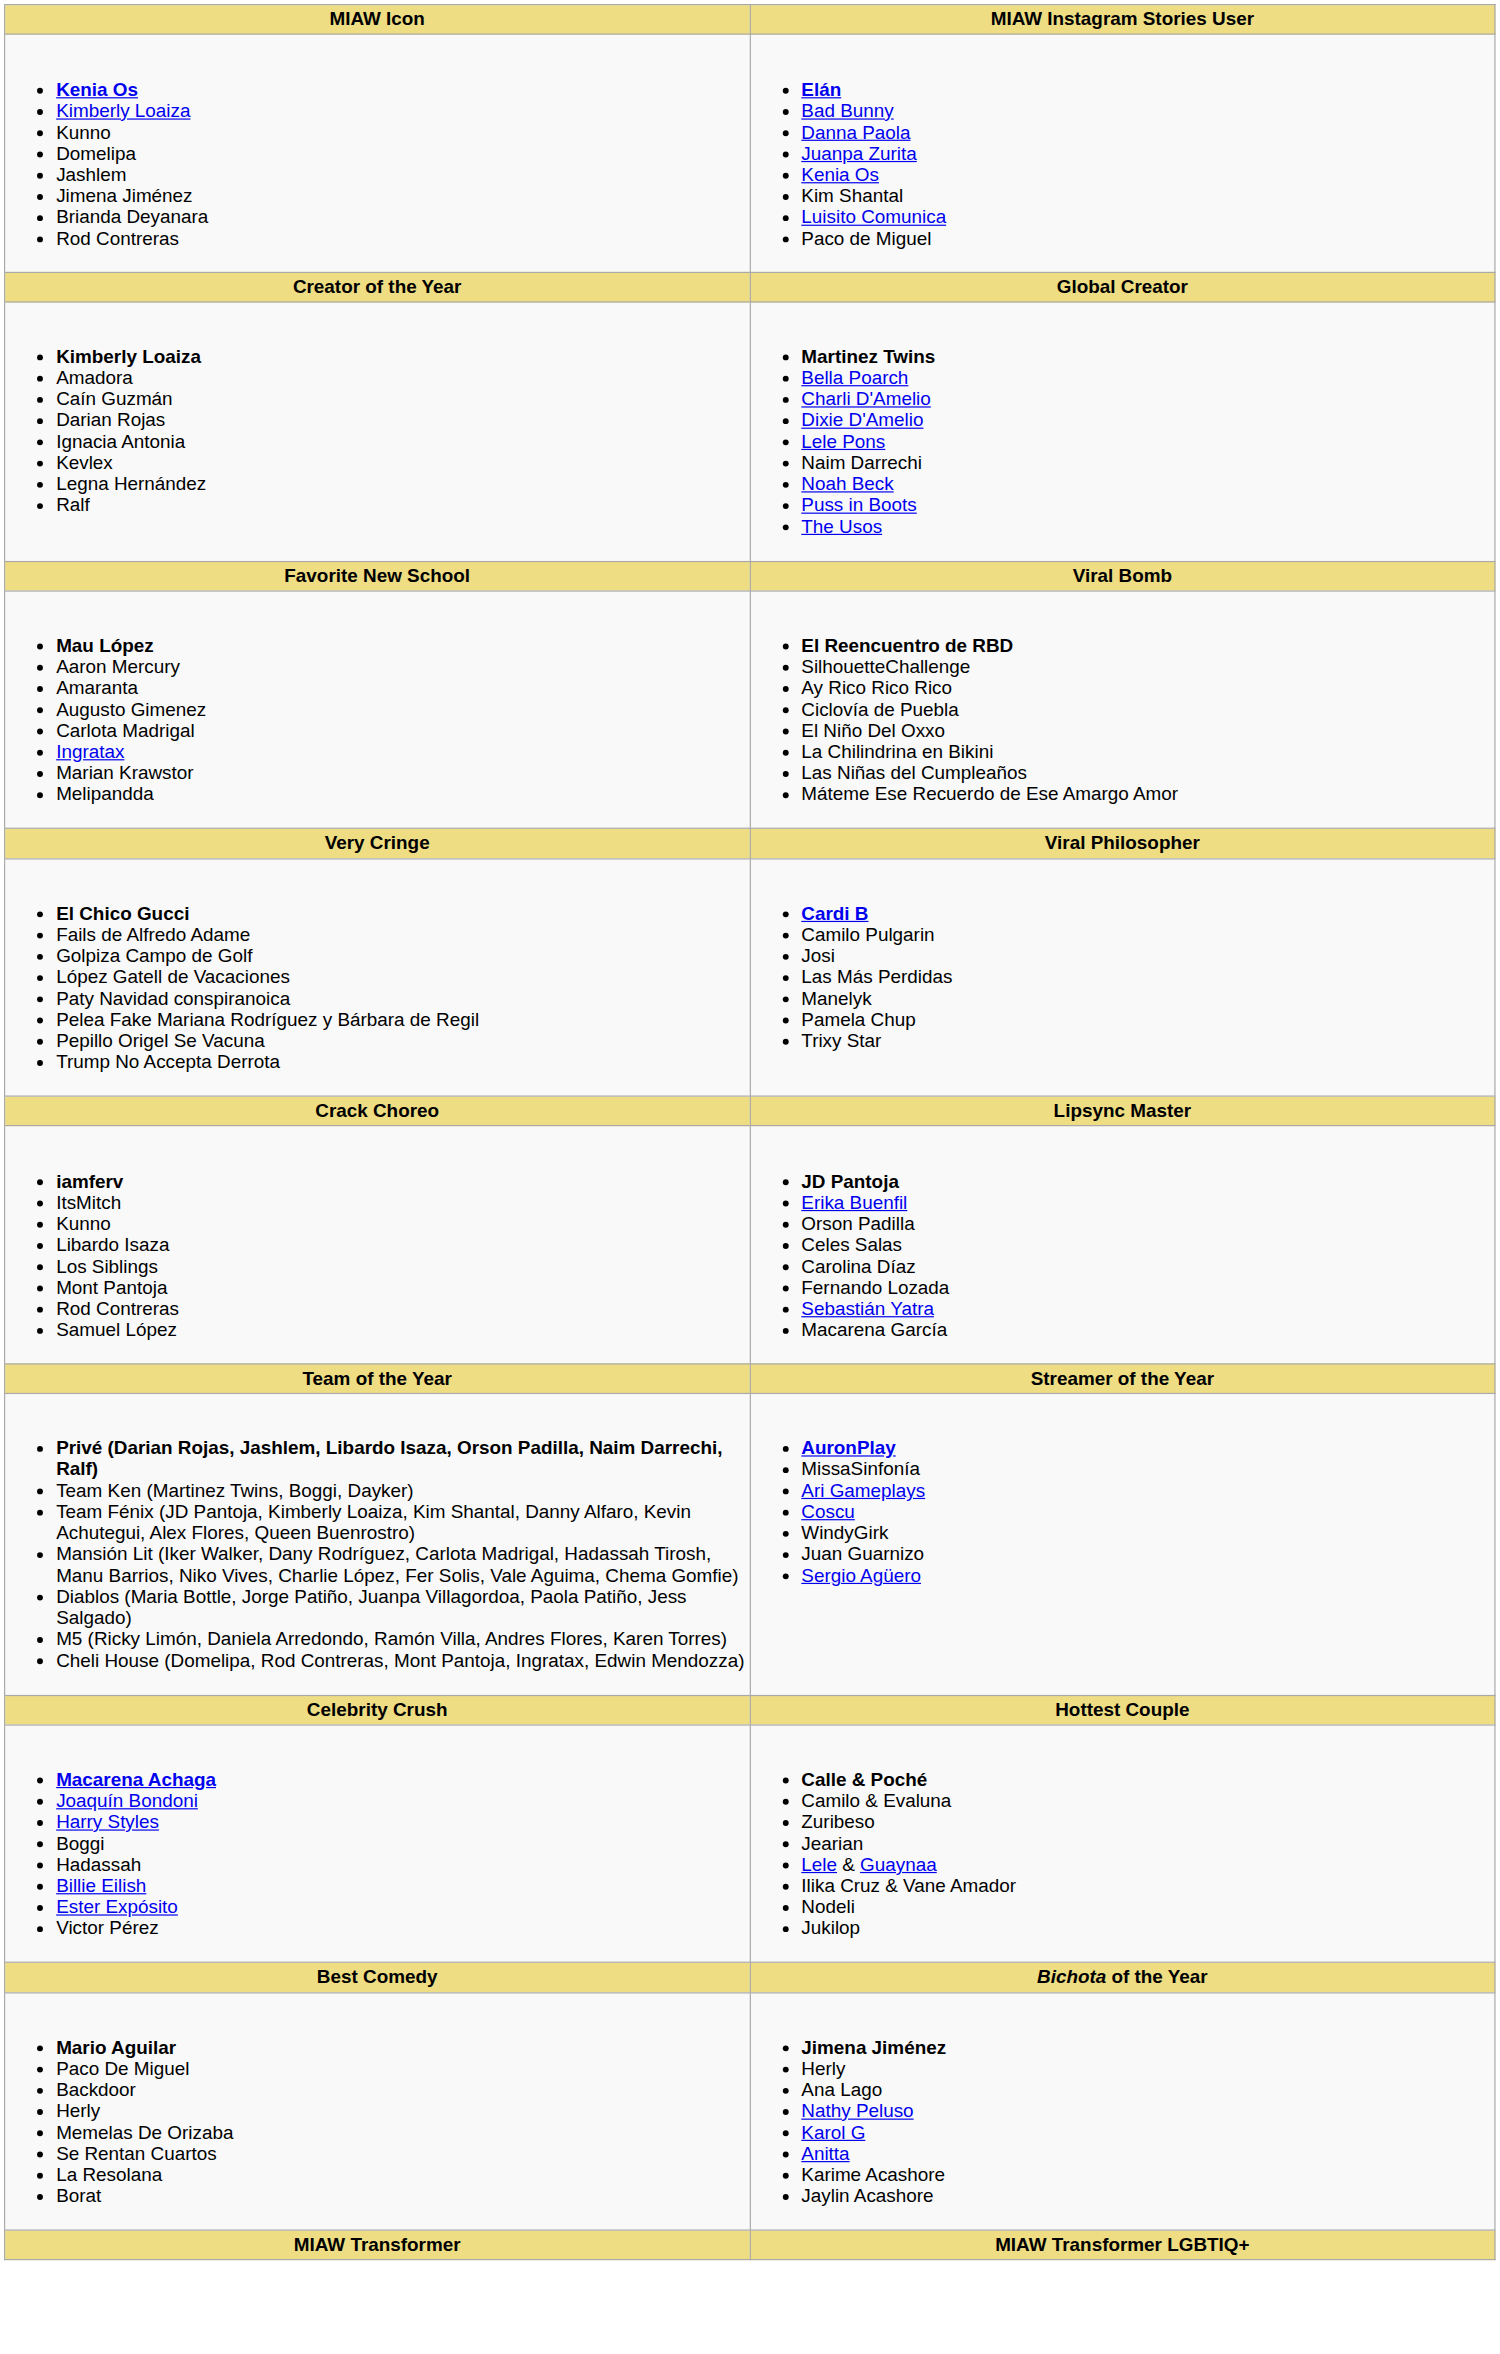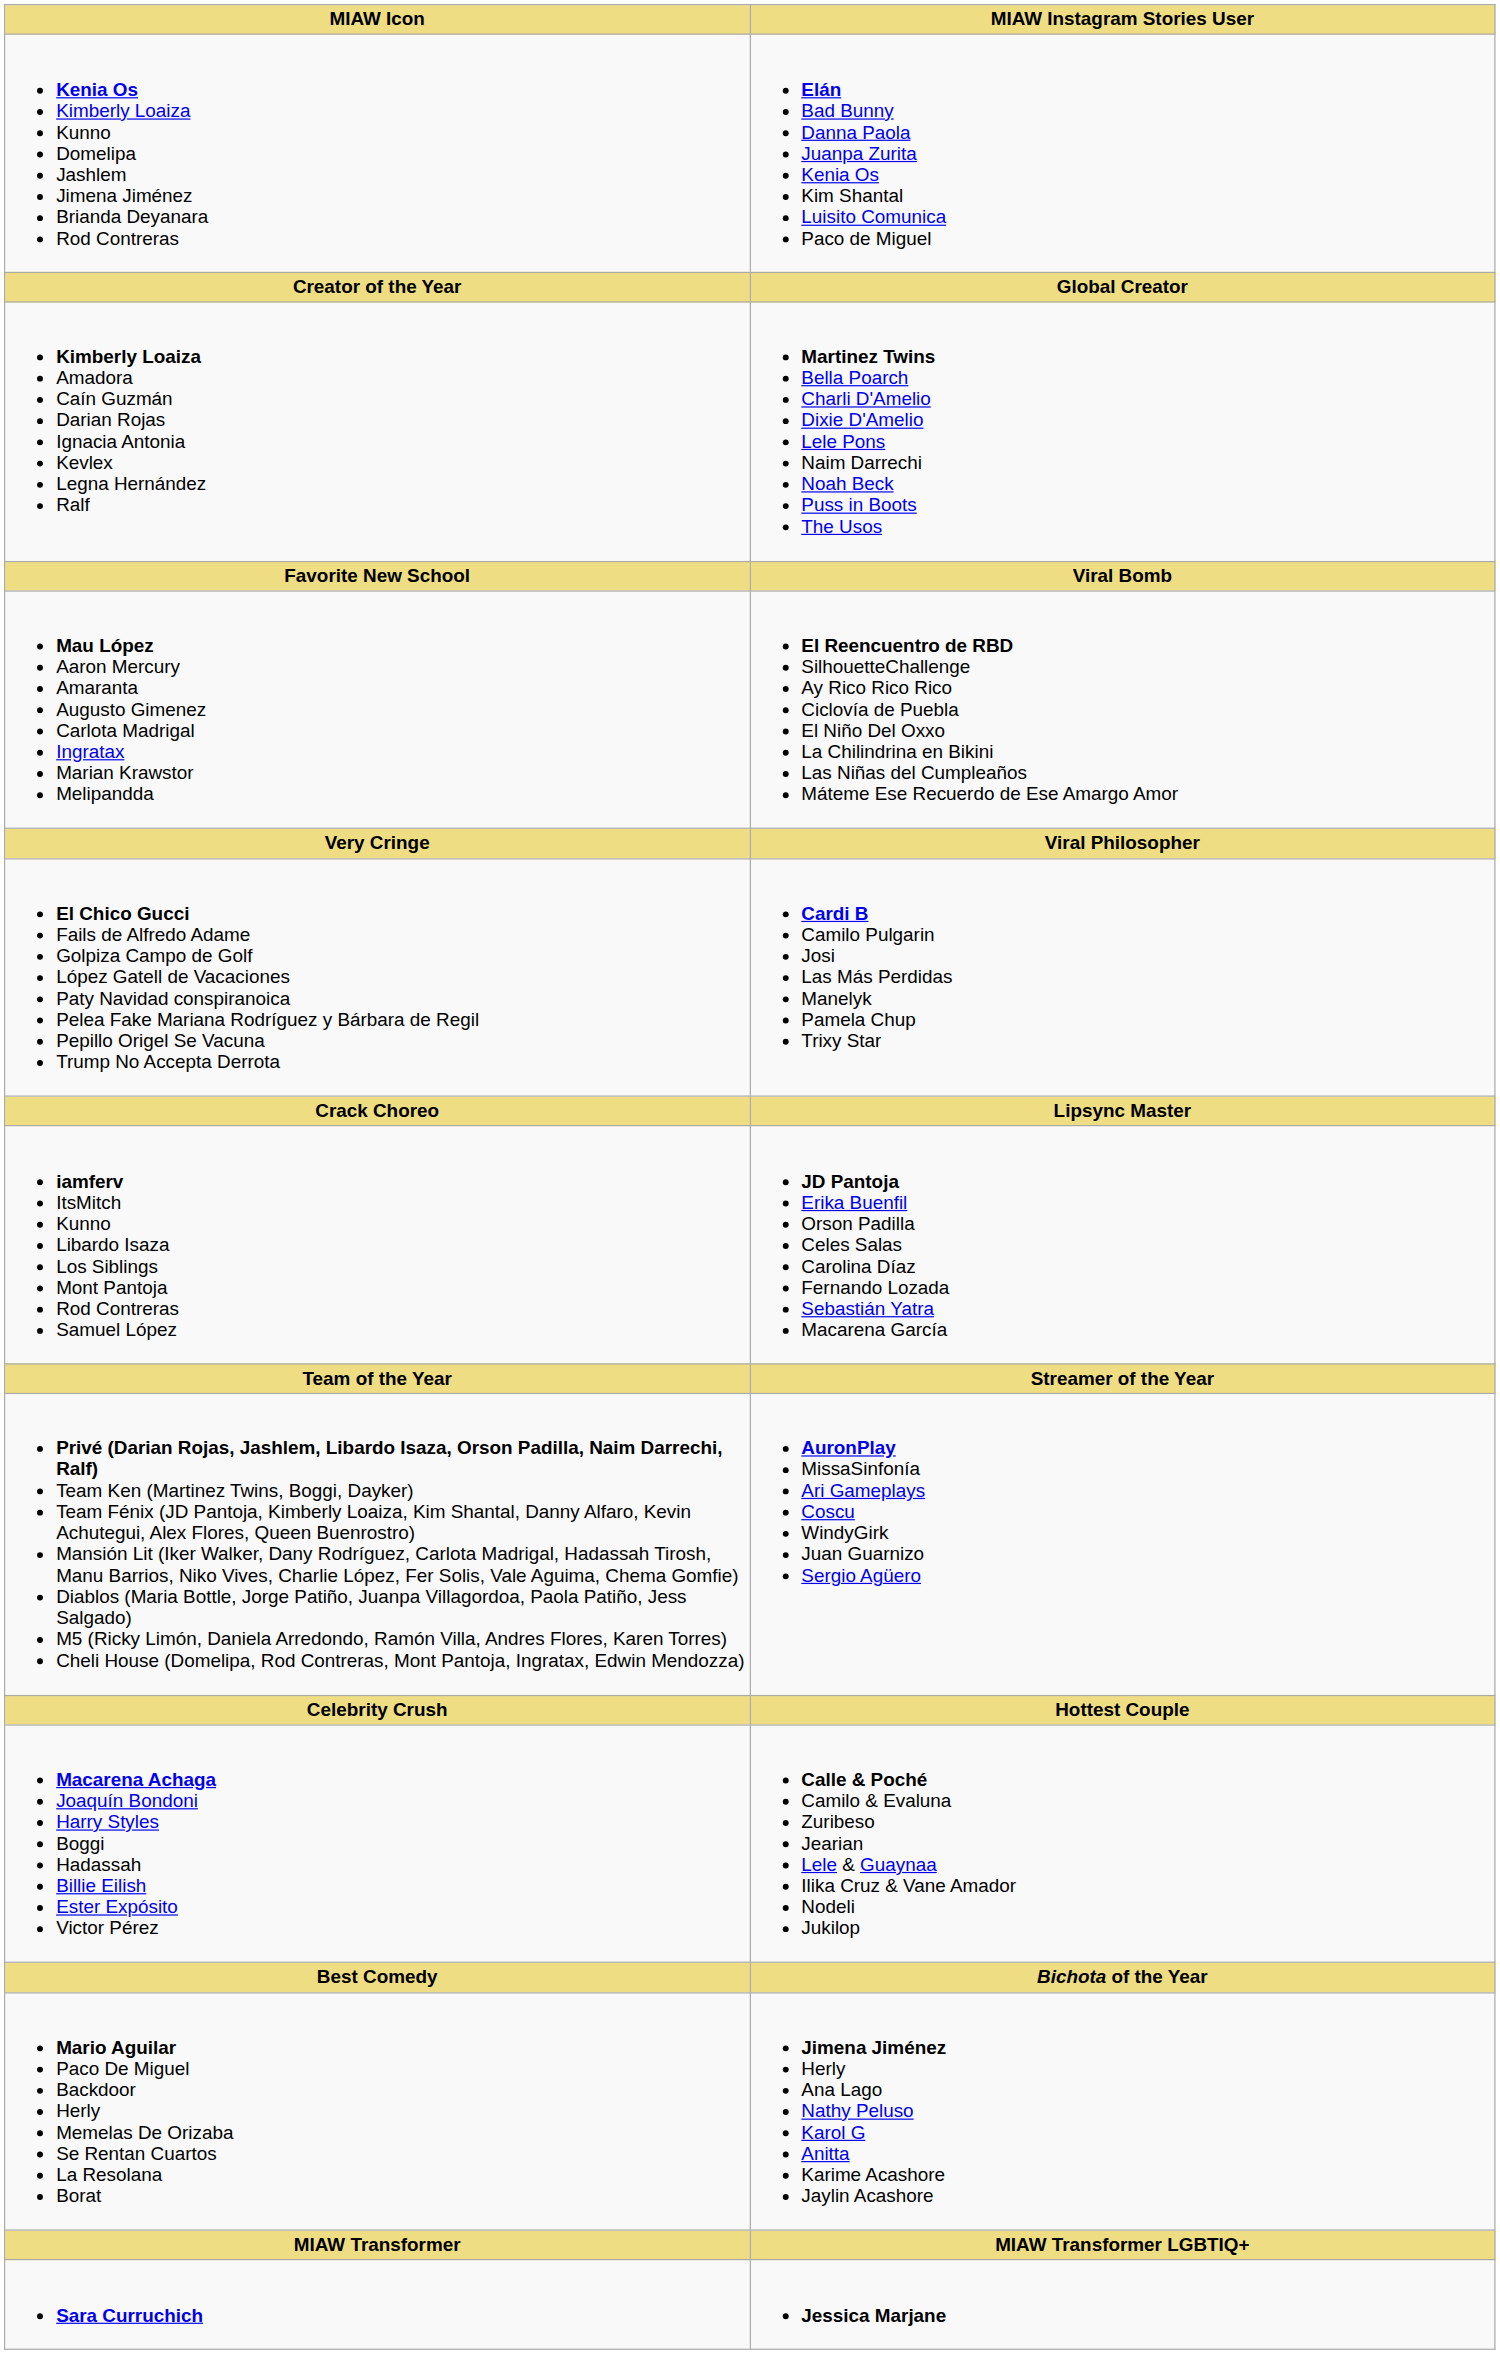 <table class="wikitable" style="width:100%;">
 <tr>
 <th style="background:#EEDD82; width:50%">MIAW Icon</th>
 <th style="background:#EEDD82; width:50%">MIAW Instagram Stories User</th>
 </tr>
 <tr>
 <td valign="top"><br><ul><li><strong><a href='#'>Kenia Os</a></strong></li><li><a href='#'>Kimberly Loaiza</a></li><li>Kunno</li><li>Domelipa</li><li>Jashlem</li><li>Jimena Jiménez</li><li>Brianda Deyanara</li><li>Rod Contreras</li></ul></td>
 <td valign="top"><br><ul><li><strong><a href='#'>Elán</a></strong></li><li><a href='#'>Bad Bunny</a></li><li><a href='#'>Danna Paola</a></li><li><a href='#'>Juanpa Zurita</a></li><li><a href='#'>Kenia Os</a></li><li>Kim Shantal</li><li><a href='#'>Luisito Comunica</a></li><li>Paco de Miguel</li></ul></td>
 </tr>
 <tr>
 <th style="background:#EEDD82; width:50%">Creator of the Year</th>
 <th style="background:#EEDD82; width:50%">Global Creator</th>
 </tr>
 <tr>
 <td valign="top"><br><ul><li><strong>Kimberly Loaiza</strong></li><li>Amadora</li><li>Caín Guzmán</li><li>Darian Rojas</li><li>Ignacia Antonia</li><li>Kevlex</li><li>Legna Hernández</li><li>Ralf</li></ul></td>
 <td valign="top"><br><ul><li><strong>Martinez Twins</strong></li><li><a href='#'>Bella Poarch</a></li><li><a href='#'>Charli D'Amelio</a></li><li><a href='#'>Dixie D'Amelio</a></li><li><a href='#'>Lele Pons</a></li><li>Naim Darrechi</li><li><a href='#'>Noah Beck</a></li><li><a href='#'>Puss in Boots</a></li><li><a href='#'>The Usos</a></li></ul></td>
 </tr>
 <tr>
 <th style="background:#EEDD82; width:50%">Favorite New School</th>
 <th style="background:#EEDD82; width:50%">Viral Bomb</th>
 </tr>
 <tr>
 <td valign="top"><br><ul><li><strong>Mau López</strong></li><li>Aaron Mercury</li><li>Amaranta</li><li>Augusto Gimenez</li><li>Carlota Madrigal</li><li><a href='#'>Ingratax</a></li><li>Marian Krawstor</li><li>Melipandda</li></ul></td>
 <td valign="top"><br><ul><li><strong>El Reencuentro de RBD</strong></li><li>SilhouetteChallenge</li><li>Ay Rico Rico Rico</li><li>Ciclovía de Puebla</li><li>El Niño Del Oxxo</li><li>La Chilindrina en Bikini</li><li>Las Niñas del Cumpleaños</li><li>Máteme Ese Recuerdo de Ese Amargo Amor</li></ul></td>
 </tr>
 <tr>
 <th style="background:#EEDD82; width:50%">Very Cringe</th>
 <th style="background:#EEDD82; width:50%">Viral Philosopher</th>
 </tr>
 <tr>
 <td valign="top"><br><ul><li><strong>El Chico Gucci</strong></li><li>Fails de Alfredo Adame</li><li>Golpiza Campo de Golf</li><li>López Gatell de Vacaciones</li><li>Paty Navidad conspiranoica</li><li>Pelea Fake Mariana Rodríguez y Bárbara de Regil</li><li>Pepillo Origel Se Vacuna</li><li>Trump No Accepta Derrota</li></ul></td>
 <td valign="top"><br><ul><li><strong><a href='#'>Cardi B</a></strong></li><li>Camilo Pulgarin</li><li>Josi</li><li>Las Más Perdidas</li><li>Manelyk</li><li>Pamela Chup</li><li>Trixy Star</li></ul></td>
 </tr>
 <tr>
 <th style="background:#EEDD82; width:50%">Crack Choreo</th>
 <th style="background:#EEDD82; width:50%">Lipsync Master</th>
 </tr>
 <tr>
 <td valign="top"><br><ul><li><strong>iamferv</strong></li><li>ItsMitch</li><li>Kunno</li><li>Libardo Isaza</li><li>Los Siblings</li><li>Mont Pantoja</li><li>Rod Contreras</li><li>Samuel López</li></ul></td>
 <td valign="top"><br><ul><li><strong>JD Pantoja</strong></li><li><a href='#'>Erika Buenfil</a></li><li>Orson Padilla</li><li>Celes Salas</li><li>Carolina Díaz</li><li>Fernando Lozada</li><li><a href='#'>Sebastián Yatra</a></li><li>Macarena García</li></ul></td>
 </tr>
 <tr>
 <th style="background:#EEDD82; width:50%">Team of the Year</th>
 <th style="background:#EEDD82; width:50%">Streamer of the Year</th>
 </tr>
 <tr>
 <td valign="top"><br><ul><li><strong>Privé (Darian Rojas, Jashlem, Libardo Isaza, Orson Padilla, Naim Darrechi, Ralf)</strong></li><li>Team Ken (Martinez Twins, Boggi, Dayker)</li><li>Team Fénix (JD Pantoja, Kimberly Loaiza, Kim Shantal, Danny Alfaro, Kevin Achutegui, Alex Flores, Queen Buenrostro)</li><li>Mansión Lit (Iker Walker, Dany Rodríguez, Carlota Madrigal, Hadassah Tirosh, Manu Barrios, Niko Vives, Charlie López, Fer Solis, Vale Aguima, Chema Gomfie)</li><li>Diablos (Maria Bottle, Jorge Patiño, Juanpa Villagordoa, Paola Patiño, Jess Salgado)</li><li>M5 (Ricky Limón, Daniela Arredondo, Ramón Villa, Andres Flores, Karen Torres)</li><li>Cheli House (Domelipa, Rod Contreras, Mont Pantoja, Ingratax, Edwin Mendozza)</li></ul></td>
 <td valign="top"><br><ul><li><strong><a href='#'>AuronPlay</a></strong></li><li>MissaSinfonía</li><li><a href='#'>Ari Gameplays</a></li><li><a href='#'>Coscu</a></li><li>WindyGirk</li><li>Juan Guarnizo</li><li><a href='#'>Sergio Agüero</a></li></ul></td>
 </tr>
 <tr>
 <th style="background:#EEDD82; width:50%">Celebrity Crush</th>
 <th style="background:#EEDD82; width:50%">Hottest Couple</th>
 </tr>
 <tr>
 <td valign="top"><br><ul><li><strong><a href='#'>Macarena Achaga</a></strong></li><li><a href='#'>Joaquín Bondoni</a></li><li><a href='#'>Harry Styles</a></li><li>Boggi</li><li>Hadassah</li><li><a href='#'>Billie Eilish</a></li><li><a href='#'>Ester Expósito</a></li><li>Victor Pérez</li></ul></td>
 <td valign="top"><br><ul><li><strong>Calle & Poché</strong></li><li>Camilo & Evaluna</li><li>Zuribeso</li><li>Jearian</li><li><a href='#'>Lele</a> & <a href='#'>Guaynaa</a></li><li>Ilika Cruz & Vane Amador</li><li>Nodeli</li><li>Jukilop</li></ul></td>
 </tr>
 <tr>
 <th style="background:#EEDD82; width:50%">Best Comedy</th>
 <th style="background:#EEDD82; width:50%"><em>Bichota</em> of the Year</th>
 </tr>
 <tr>
 <td valign="top"><br><ul><li><strong>Mario Aguilar</strong></li><li>Paco De Miguel</li><li>Backdoor</li><li>Herly</li><li>Memelas De Orizaba</li><li>Se Rentan Cuartos</li><li>La Resolana</li><li>Borat</li></ul></td>
 <td valign="top"><br><ul><li><strong>Jimena Jiménez</strong></li><li>Herly</li><li>Ana Lago</li><li><a href='#'>Nathy Peluso</a></li><li><a href='#'>Karol G</a></li><li><a href='#'>Anitta</a></li><li>Karime Acashore</li><li>Jaylin Acashore</li></ul></td>
 </tr>
 <tr>
 <th style="background:#EEDD82; width:50%">MIAW Transformer</th>
 <th style="background:#EEDD82; width:50%">MIAW Transformer LGBTIQ+</th>
 </tr>
+<tr>
+<td valign="top"><br><ul><li><strong><a href='#'>Sara Curruchich</a></strong></li></ul></td>
+<td valign="top"><br><ul><li><strong>Jessica Marjane</strong></li></ul></td>
+</tr>
 </table>
